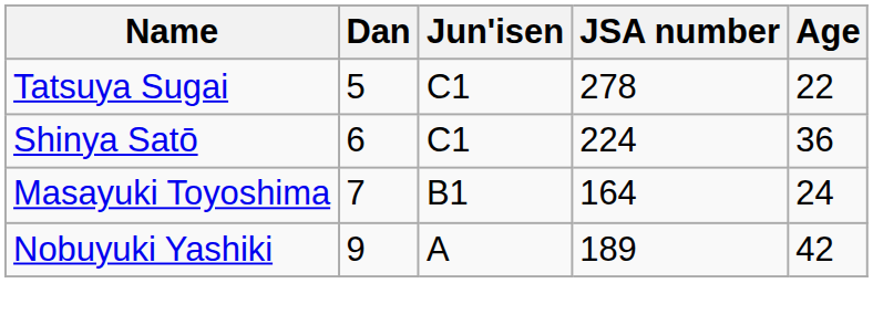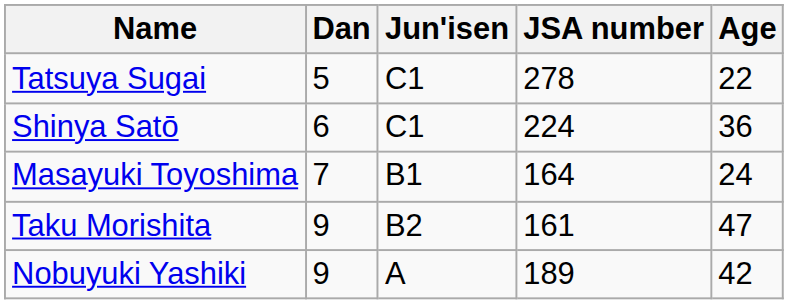 <table class="wikitable">
 <tr>
 <th>Name</th>
 <th>Dan</th>
 <th>Jun'isen</th>
 <th>JSA number</th>
 <th>Age</th>
 </tr>
 <tr>
 <td><a href='#'>Tatsuya Sugai</a></td>
 <td>5</td>
 <td>C1</td>
 <td>278</td>
 <td>22</td>
 </tr>
 <tr>
 <td><a href='#'>Shinya Satō</a></td>
 <td>6</td>
 <td>C1</td>
 <td>224</td>
 <td>36</td>
 </tr>
 <tr>
 <td><a href='#'>Masayuki Toyoshima</a></td>
 <td>7</td>
 <td>B1</td>
 <td>164</td>
 <td>24</td>
 </tr>
 <tr>
+<td><a href='#'>Taku Morishita</a></td>
+<td>9</td>
+<td>B2</td>
+<td>161</td>
+<td>47</td>
+</tr>
+<tr>
 <td><a href='#'>Nobuyuki Yashiki</a></td>
 <td>9</td>
 <td>A</td>
 <td>189</td>
 <td>42</td>
 </tr>
 </table>
